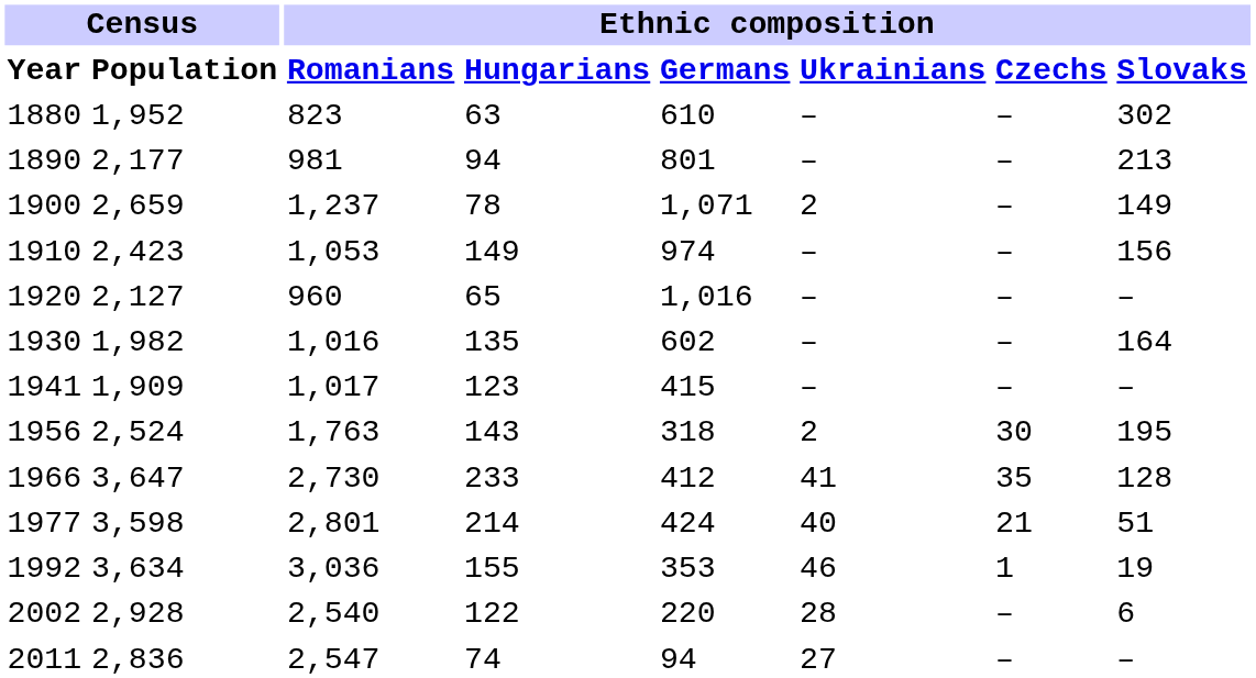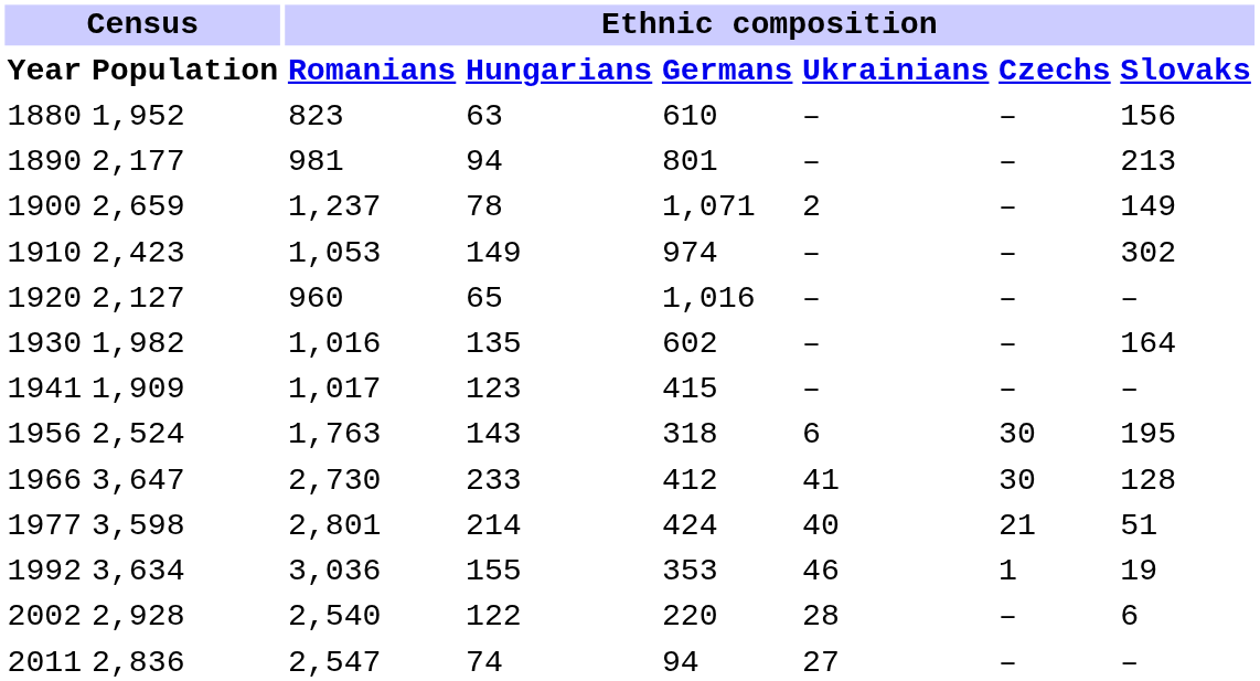 <table class="toccolours">
 <tr>
 <th align="center" colspan="2" style="background:#ccccff;">Census</th>
 <th align="center" colspan="6" style="background:#ccccff;">Ethnic composition</th>
 </tr>
 <tr>
 <th>Year</th>
 <th>Population</th>
 <th><a href='#'>Romanians</a></th>
 <th><a href='#'>Hungarians</a></th>
 <th><a href='#'>Germans</a></th>
 <th><a href='#'>Ukrainians</a></th>
 <th><a href='#'>Czechs</a></th>
 <th><a href='#'>Slovaks</a></th>
 </tr>
 <tr>
 <td>1880</td>
 <td>1,952</td>
 <td>823</td>
 <td>63</td>
 <td>610</td>
 <td>–</td>
 <td>–</td>
-<td>302</td>
+<td>156</td>
 </tr>
 <tr>
 <td>1890</td>
 <td>2,177</td>
 <td>981</td>
 <td>94</td>
 <td>801</td>
 <td>–</td>
 <td>–</td>
 <td>213</td>
 </tr>
 <tr>
 <td>1900</td>
 <td>2,659</td>
 <td>1,237</td>
 <td>78</td>
 <td>1,071</td>
 <td>2</td>
 <td>–</td>
 <td>149</td>
 </tr>
 <tr>
 <td>1910</td>
 <td>2,423</td>
 <td>1,053</td>
 <td>149</td>
 <td>974</td>
 <td>–</td>
 <td>–</td>
-<td>156</td>
+<td>302</td>
 </tr>
 <tr>
 <td>1920</td>
 <td>2,127</td>
 <td>960</td>
 <td>65</td>
 <td>1,016</td>
 <td>–</td>
 <td>–</td>
 <td>–</td>
 </tr>
 <tr>
 <td>1930</td>
 <td>1,982</td>
 <td>1,016</td>
 <td>135</td>
 <td>602</td>
 <td>–</td>
 <td>–</td>
 <td>164</td>
 </tr>
 <tr>
 <td>1941</td>
 <td>1,909</td>
 <td>1,017</td>
 <td>123</td>
 <td>415</td>
 <td>–</td>
 <td>–</td>
 <td>–</td>
 </tr>
 <tr>
 <td>1956</td>
 <td>2,524</td>
 <td>1,763</td>
 <td>143</td>
 <td>318</td>
-<td>2</td>
+<td>6</td>
 <td>30</td>
 <td>195</td>
 </tr>
 <tr>
 <td>1966</td>
 <td>3,647</td>
 <td>2,730</td>
 <td>233</td>
 <td>412</td>
 <td>41</td>
-<td>35</td>
+<td>30</td>
 <td>128</td>
 </tr>
 <tr>
 <td>1977</td>
 <td>3,598</td>
 <td>2,801</td>
 <td>214</td>
 <td>424</td>
 <td>40</td>
 <td>21</td>
 <td>51</td>
 </tr>
 <tr>
 <td>1992</td>
 <td>3,634</td>
 <td>3,036</td>
 <td>155</td>
 <td>353</td>
 <td>46</td>
 <td>1</td>
 <td>19</td>
 </tr>
 <tr>
 <td>2002</td>
 <td>2,928</td>
 <td>2,540</td>
 <td>122</td>
 <td>220</td>
 <td>28</td>
 <td>–</td>
 <td>6</td>
 </tr>
 <tr>
 <td>2011</td>
 <td>2,836</td>
 <td>2,547</td>
 <td>74</td>
 <td>94</td>
 <td>27</td>
 <td>–</td>
 <td>–</td>
 </tr>
 </table>
